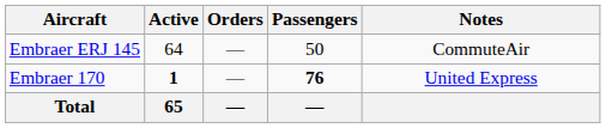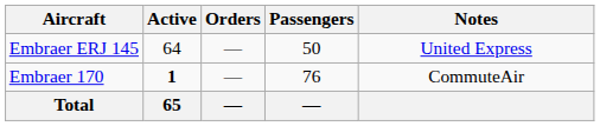 <table class="wikitable" style="margin:auto;">
 <tr>
 <th>Aircraft</th>
 <th>Active</th>
 <th>Orders</th>
 <th>Passengers</th>
 <th width=200>Notes</th>
 </tr>
 <tr>
 <td><a href='#'>Embraer ERJ 145</a></td>
 <td align=center>64</td>
 <td align=center>—</td>
 <td align=center>50</td>
-<td align=center>CommuteAir</td>
+<td align=center><a href='#'>United Express</a></td>
 </tr>
 <tr>
 <td><a href='#'>Embraer 170</a></td>
 <td align=center><strong>1</strong></td>
 <td align=center>—</td>
-<td align=center><strong>76</strong></td>
-<td align=center><a href='#'>United Express</a></td>
+<td align=center>76</td>
+<td align=center>CommuteAir</td>
 </tr>
 <tr>
 <th>Total</th>
 <th>65</th>
 <th>—</th>
 <th>—</th>
 <th colspan=3> </th>
 </tr>
 </table>
